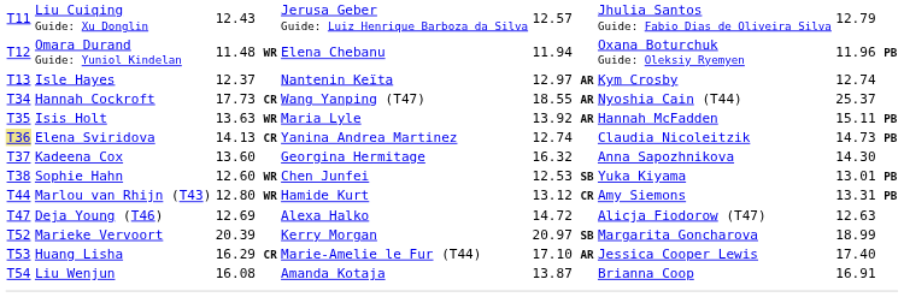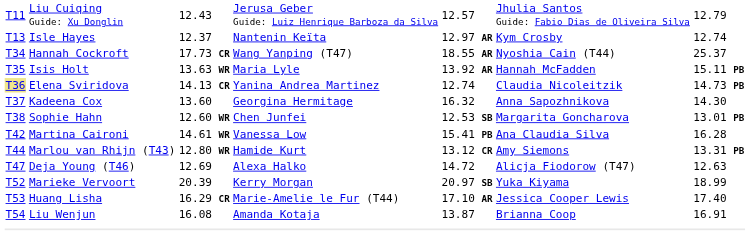 <table>
 <tr>
 <td><a href='#'>T11</a></td>
 <td><a href='#'>Liu Cuiqing</a><br><small>Guide: <a href='#'>Xu Donglin</a></small><br></td>
 <td>12.43</td>
 <td><a href='#'>Jerusa Geber</a><br><small>Guide: <a href='#'>Luiz Henrique Barboza da Silva</a></small><br></td>
 <td>12.57</td>
 <td><a href='#'>Jhulia Santos</a><br><small>Guide: <a href='#'>Fabio Dias de Oliveira Silva</a></small><br></td>
 <td>12.79</td>
-</tr>
-<tr>
-<td><a href='#'>T12</a></td>
-<td><a href='#'>Omara Durand</a><br><small>Guide: <a href='#'>Yuniol Kindelan</a></small><br></td>
-<td>11.48 <small><strong>WR</strong></small></td>
-<td><a href='#'>Elena Chebanu</a><br></td>
-<td>11.94</td>
-<td><a href='#'>Oxana Boturchuk</a><br><small>Guide: <a href='#'>Oleksiy Ryemyen</a></small><br></td>
-<td>11.96 <small><strong>PB</strong></small></td>
 </tr>
 <tr>
 <td><a href='#'>T13</a></td>
 <td><a href='#'>Isle Hayes</a><br></td>
 <td>12.37</td>
 <td><a href='#'>Nantenin Keïta</a><br></td>
 <td>12.97 <small><strong>AR</strong></small></td>
 <td><a href='#'>Kym Crosby</a><br></td>
 <td>12.74</td>
 </tr>
 <tr>
 <td><a href='#'>T34</a></td>
 <td><a href='#'>Hannah Cockroft</a><br></td>
 <td>17.73 <small><strong>CR</strong></small></td>
 <td><a href='#'>Wang Yanping</a> (T47)<br></td>
 <td>18.55 <small><strong>AR</strong></small></td>
 <td><a href='#'>Nyoshia Cain</a> (T44)<br></td>
 <td>25.37</td>
 </tr>
 <tr>
 <td><a href='#'>T35</a></td>
 <td><a href='#'>Isis Holt</a><br></td>
 <td>13.63 <small><strong>WR</strong></small></td>
 <td><a href='#'>Maria Lyle</a><br></td>
 <td>13.92 <small><strong>AR</strong></small></td>
 <td><a href='#'>Hannah McFadden</a><br></td>
 <td>15.11 <small><strong>PB</strong></small></td>
 </tr>
 <tr>
 <td style="background: khaki;"><a href='#'>T36</a></td>
 <td><a href='#'>Elena Sviridova</a><br></td>
 <td>14.13 <small><strong>CR</strong></small></td>
 <td><a href='#'>Yanina Andrea Martinez</a><br></td>
 <td>12.74</td>
 <td><a href='#'>Claudia Nicoleitzik</a><br></td>
 <td>14.73 <small><strong>PB</strong></small></td>
 </tr>
 <tr>
 <td><a href='#'>T37</a></td>
 <td><a href='#'>Kadeena Cox</a><br></td>
 <td>13.60</td>
 <td><a href='#'>Georgina Hermitage</a><br></td>
 <td>16.32</td>
 <td><a href='#'>Anna Sapozhnikova</a><br></td>
 <td>14.30</td>
 </tr>
 <tr>
 <td><a href='#'>T38</a></td>
 <td><a href='#'>Sophie Hahn</a><br></td>
 <td>12.60 <small><strong>WR</strong></small></td>
 <td><a href='#'>Chen Junfei</a><br></td>
 <td>12.53 <small><strong>SB</strong></small></td>
-<td><a href='#'>Yuka Kiyama</a><br></td>
+<td><a href='#'>Margarita Goncharova</a><br></td>
 <td>13.01 <small><strong>PB</strong></small></td>
+</tr>
+<tr>
+<td><a href='#'>T42</a></td>
+<td><a href='#'>Martina Caironi</a><br></td>
+<td>14.61 <small><strong>WR</strong></small></td>
+<td><a href='#'>Vanessa Low</a><br></td>
+<td>15.41 <small><strong>PB</strong></small></td>
+<td><a href='#'>Ana Claudia Silva</a><br></td>
+<td>16.28</td>
 </tr>
 <tr>
 <td><a href='#'>T44</a></td>
 <td><a href='#'>Marlou van Rhijn</a> (<a href='#'>T43</a>)<br></td>
 <td>12.80 <small><strong>WR</strong></small></td>
 <td><a href='#'>Hamide Kurt</a><br></td>
 <td>13.12 <small><strong>CR</strong></small></td>
 <td><a href='#'>Amy Siemons</a><br></td>
 <td>13.31 <small><strong>PB</strong></small></td>
 </tr>
 <tr>
 <td><a href='#'>T47</a></td>
 <td><a href='#'>Deja Young</a> (<a href='#'>T46</a>)<br></td>
 <td>12.69</td>
 <td><a href='#'>Alexa Halko</a><br></td>
 <td>14.72</td>
 <td><a href='#'>Alicja Fiodorow</a> (T47)<br></td>
 <td>12.63</td>
 </tr>
 <tr>
 <td><a href='#'>T52</a></td>
 <td><a href='#'>Marieke Vervoort</a><br></td>
 <td>20.39</td>
 <td><a href='#'>Kerry Morgan</a><br></td>
 <td>20.97 <small><strong>SB</strong></small></td>
-<td><a href='#'>Margarita Goncharova</a><br></td>
+<td><a href='#'>Yuka Kiyama</a><br></td>
 <td>18.99</td>
 </tr>
 <tr>
 <td><a href='#'>T53</a></td>
 <td><a href='#'>Huang Lisha</a><br></td>
 <td>16.29 <small><strong>CR</strong></small></td>
 <td><a href='#'>Marie-Amelie le Fur</a> (T44)<br></td>
 <td>17.10 <small><strong>AR</strong></small></td>
 <td><a href='#'>Jessica Cooper Lewis</a><br></td>
 <td>17.40</td>
 </tr>
 <tr>
 <td><a href='#'>T54</a></td>
 <td><a href='#'>Liu Wenjun</a><br></td>
 <td>16.08</td>
 <td><a href='#'>Amanda Kotaja</a><br></td>
 <td>13.87</td>
 <td><a href='#'>Brianna Coop</a><br></td>
 <td>16.91</td>
 </tr>
 <tr>
 <td colspan=7></td>
 </tr>
 <tr>
 </tr>
 <tr bgcolor= e8e8e8>
 <td colspan=7></td>
 </tr>
 </table>
